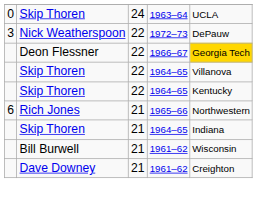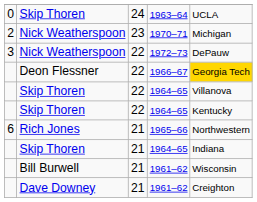 <table class="wikitable">
 <tr>
 </tr>
 <tr>
 <td>0</td>
 <td><a href='#'>Skip Thoren</a></td>
 <td>24</td>
 <td style="font-size:80%;"><a href='#'>1963–64</a></td>
 <td style="font-size:80%;">UCLA</td>
+</tr>
+<tr>
+<td>2</td>
+<td><a href='#'>Nick Weatherspoon</a></td>
+<td>23</td>
+<td style="font-size:80%;"><a href='#'>1970–71</a></td>
+<td style="font-size:80%;">Michigan</td>
 </tr>
 <tr>
 <td>3</td>
 <td><a href='#'>Nick Weatherspoon</a></td>
 <td>22</td>
 <td style="font-size:80%;"><a href='#'>1972–73</a></td>
 <td style="font-size:80%;">DePauw</td>
 </tr>
 <tr>
 <td></td>
 <td>Deon Flessner</td>
 <td>22</td>
 <td style="font-size:80%;"><a href='#'>1966–67</a></td>
 <td style="background: gold; font-size:80%;">Georgia Tech</td>
 </tr>
 <tr>
 <td></td>
 <td><a href='#'>Skip Thoren</a></td>
 <td>22</td>
 <td style="font-size:80%;"><a href='#'>1964–65</a></td>
 <td style="font-size:80%;">Villanova</td>
 </tr>
 <tr>
 <td></td>
 <td><a href='#'>Skip Thoren</a></td>
 <td>22</td>
 <td style="font-size:80%;"><a href='#'>1964–65</a></td>
 <td style="font-size:80%;">Kentucky</td>
 </tr>
 <tr>
 <td>6</td>
 <td><a href='#'>Rich Jones</a></td>
 <td>21</td>
 <td style="font-size:80%;"><a href='#'>1965–66</a></td>
 <td style="font-size:80%;">Northwestern</td>
 </tr>
 <tr>
 <td></td>
 <td><a href='#'>Skip Thoren</a></td>
 <td>21</td>
 <td style="font-size:80%;"><a href='#'>1964–65</a></td>
 <td style="font-size:80%;">Indiana</td>
 </tr>
 <tr>
 <td></td>
 <td>Bill Burwell</td>
 <td>21</td>
 <td style="font-size:80%;"><a href='#'>1961–62</a></td>
 <td style="font-size:80%;">Wisconsin</td>
 </tr>
 <tr>
 <td></td>
 <td><a href='#'>Dave Downey</a></td>
 <td>21</td>
 <td style="font-size:80%;"><a href='#'>1961–62</a></td>
 <td style="font-size:80%;">Creighton</td>
 </tr>
 </table>
